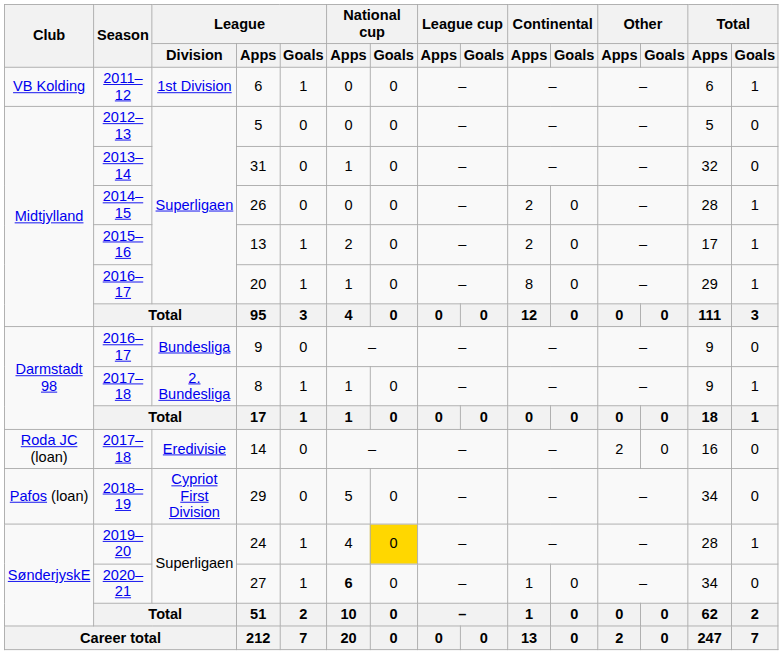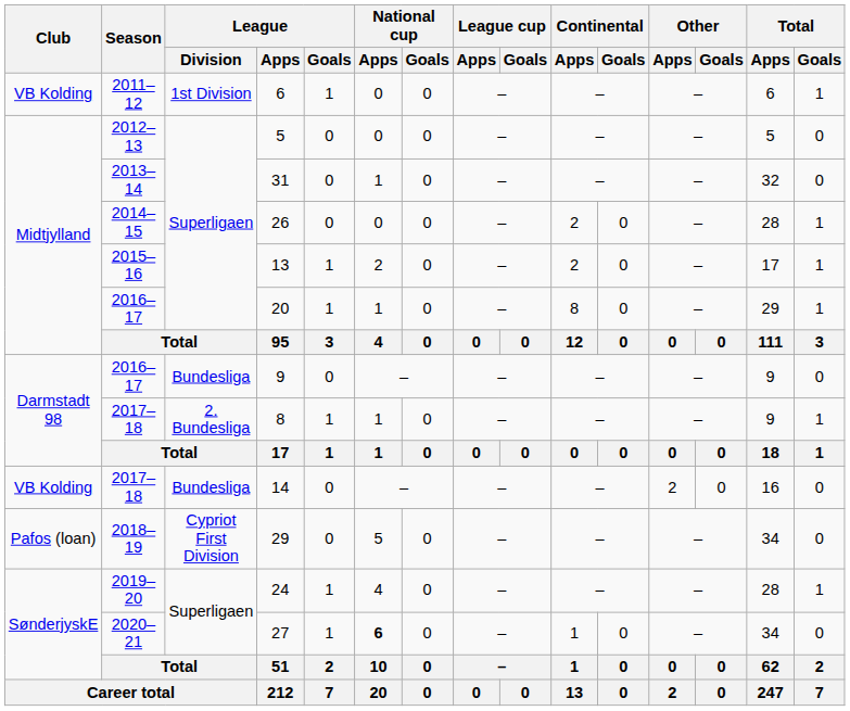 <table class="wikitable" style="text-align:center">
 <tr>
 <th rowspan="2">Club</th>
 <th rowspan="2">Season</th>
 <th colspan="3">League</th>
 <th colspan="2">National cup</th>
 <th colspan="2">League cup</th>
 <th colspan="2">Continental</th>
 <th colspan="2">Other</th>
 <th colspan="2">Total</th>
 </tr>
 <tr>
 <th>Division</th>
 <th>Apps</th>
 <th>Goals</th>
 <th>Apps</th>
 <th>Goals</th>
 <th>Apps</th>
 <th>Goals</th>
 <th>Apps</th>
 <th>Goals</th>
 <th>Apps</th>
 <th>Goals</th>
 <th>Apps</th>
 <th>Goals</th>
 </tr>
 <tr>
 <td><a href='#'>VB Kolding</a></td>
 <td><a href='#'>2011–12</a></td>
 <td><a href='#'>1st Division</a></td>
 <td>6</td>
 <td>1</td>
 <td>0</td>
 <td>0</td>
 <td colspan="2">–</td>
 <td colspan="2">–</td>
 <td colspan="2">–</td>
 <td>6</td>
 <td>1</td>
 </tr>
 <tr>
 <td rowspan="6"><a href='#'>Midtjylland</a></td>
 <td><a href='#'>2012–13</a></td>
 <td rowspan="5"><a href='#'>Superligaen</a></td>
 <td>5</td>
 <td>0</td>
 <td>0</td>
 <td>0</td>
 <td colspan="2">–</td>
 <td colspan="2">–</td>
 <td colspan="2">–</td>
 <td>5</td>
 <td>0</td>
 </tr>
 <tr>
 <td><a href='#'>2013–14</a></td>
 <td>31</td>
 <td>0</td>
 <td>1</td>
 <td>0</td>
 <td colspan="2">–</td>
 <td colspan="2">–</td>
 <td colspan="2">–</td>
 <td>32</td>
 <td>0</td>
 </tr>
 <tr>
 <td><a href='#'>2014–15</a></td>
 <td>26</td>
 <td>0</td>
 <td>0</td>
 <td>0</td>
 <td colspan="2">–</td>
 <td>2</td>
 <td>0</td>
 <td colspan="2">–</td>
 <td>28</td>
 <td>1</td>
 </tr>
 <tr>
 <td><a href='#'>2015–16</a></td>
 <td>13</td>
 <td>1</td>
 <td>2</td>
 <td>0</td>
 <td colspan="2">–</td>
 <td>2</td>
 <td>0</td>
 <td colspan="2">–</td>
 <td>17</td>
 <td>1</td>
 </tr>
 <tr>
 <td><a href='#'>2016–17</a></td>
 <td>20</td>
 <td>1</td>
 <td>1</td>
 <td>0</td>
 <td colspan="2">–</td>
 <td>8</td>
 <td>0</td>
 <td colspan="2">–</td>
 <td>29</td>
 <td>1</td>
 </tr>
 <tr>
 <th colspan="2">Total</th>
 <th>95</th>
 <th>3</th>
 <th>4</th>
 <th>0</th>
 <th>0</th>
 <th>0</th>
 <th>12</th>
 <th>0</th>
 <th>0</th>
 <th>0</th>
 <th>111</th>
 <th>3</th>
 </tr>
 <tr>
 <td rowspan="3"><a href='#'>Darmstadt 98</a></td>
 <td><a href='#'>2016–17</a></td>
 <td><a href='#'>Bundesliga</a></td>
 <td>9</td>
 <td>0</td>
 <td colspan="2">–</td>
 <td colspan="2">–</td>
 <td colspan="2">–</td>
 <td colspan="2">–</td>
 <td>9</td>
 <td>0</td>
 </tr>
 <tr>
 <td><a href='#'>2017–18</a></td>
 <td><a href='#'>2. Bundesliga</a></td>
 <td>8</td>
 <td>1</td>
 <td>1</td>
 <td>0</td>
 <td colspan="2">–</td>
 <td colspan="2">–</td>
 <td colspan="2">–</td>
 <td>9</td>
 <td>1</td>
 </tr>
 <tr>
 <th colspan="2">Total</th>
 <th>17</th>
 <th>1</th>
 <th>1</th>
 <th>0</th>
 <th>0</th>
 <th>0</th>
 <th>0</th>
 <th>0</th>
 <th>0</th>
 <th>0</th>
 <th>18</th>
 <th>1</th>
 </tr>
 <tr>
-<td><a href='#'>Roda JC</a> (loan)</td>
+<td><a href='#'>VB Kolding</a></td>
 <td><a href='#'>2017–18</a></td>
-<td><a href='#'>Eredivisie</a></td>
+<td><a href='#'>Bundesliga</a></td>
 <td>14</td>
 <td>0</td>
 <td colspan="2">–</td>
 <td colspan="2">–</td>
 <td colspan="2">–</td>
 <td>2</td>
 <td>0</td>
 <td>16</td>
 <td>0</td>
 </tr>
 <tr>
 <td><a href='#'>Pafos</a> (loan)</td>
 <td><a href='#'>2018–19</a></td>
 <td><a href='#'>Cypriot First Division</a></td>
 <td>29</td>
 <td>0</td>
 <td>5</td>
 <td>0</td>
 <td colspan="2">–</td>
 <td colspan="2">–</td>
 <td colspan="2">–</td>
 <td>34</td>
 <td>0</td>
 </tr>
 <tr>
 <td rowspan="3"><a href='#'>SønderjyskE</a></td>
 <td><a href='#'>2019–20</a></td>
 <td rowspan="2">Superligaen</td>
 <td>24</td>
 <td>1</td>
 <td>4</td>
-<td style="background: gold;">0</td>
+<td>0</td>
 <td colspan="2">–</td>
 <td colspan="2">–</td>
 <td colspan="2">–</td>
 <td>28</td>
 <td>1</td>
 </tr>
 <tr>
 <td><a href='#'>2020–21</a></td>
 <td>27</td>
 <td>1</td>
 <td><strong>6</strong></td>
 <td>0</td>
 <td colspan="2">–</td>
 <td>1</td>
 <td>0</td>
 <td colspan="2">–</td>
 <td>34</td>
 <td>0</td>
 </tr>
 <tr>
 <th colspan="2">Total</th>
 <th>51</th>
 <th>2</th>
 <th>10</th>
 <th>0</th>
 <th colspan="2">–</th>
 <th>1</th>
 <th>0</th>
 <th>0</th>
 <th>0</th>
 <th>62</th>
 <th>2</th>
 </tr>
 <tr>
 <th colspan="3">Career total</th>
 <th>212</th>
 <th>7</th>
 <th>20</th>
 <th>0</th>
 <th>0</th>
 <th>0</th>
 <th>13</th>
 <th>0</th>
 <th>2</th>
 <th>0</th>
 <th>247</th>
 <th>7</th>
 </tr>
 </table>
